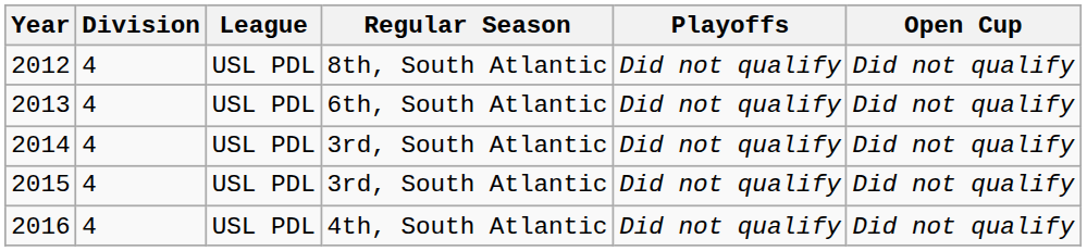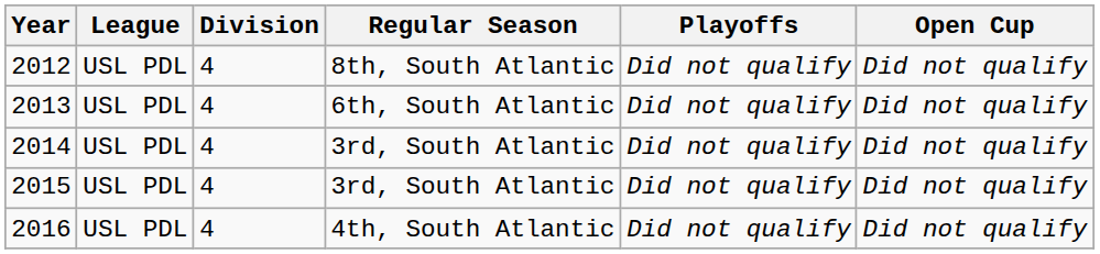 <table class="wikitable">
 <tr>
 <th>Year</th>
+<th>League</th>
 <th>Division</th>
-<th>League</th>
 <th>Regular Season</th>
 <th>Playoffs</th>
 <th>Open Cup</th>
 </tr>
 <tr>
 <td>2012</td>
+<td>USL PDL</td>
 <td>4</td>
-<td>USL PDL</td>
 <td>8th, South Atlantic</td>
 <td><em>Did not qualify</em></td>
 <td><em>Did not qualify</em></td>
 </tr>
 <tr>
 <td>2013</td>
+<td>USL PDL</td>
 <td>4</td>
-<td>USL PDL</td>
 <td>6th, South Atlantic</td>
 <td><em>Did not qualify</em></td>
 <td><em>Did not qualify</em></td>
 </tr>
 <tr>
 <td>2014</td>
+<td>USL PDL</td>
 <td>4</td>
-<td>USL PDL</td>
 <td>3rd, South Atlantic</td>
 <td><em>Did not qualify</em></td>
 <td><em>Did not qualify</em></td>
 </tr>
 <tr>
 <td>2015</td>
+<td>USL PDL</td>
 <td>4</td>
-<td>USL PDL</td>
 <td>3rd, South Atlantic</td>
 <td><em>Did not qualify</em></td>
 <td><em>Did not qualify</em></td>
 </tr>
 <tr>
 <td>2016</td>
+<td>USL PDL</td>
 <td>4</td>
-<td>USL PDL</td>
 <td>4th, South Atlantic</td>
 <td><em>Did not qualify</em></td>
 <td><em>Did not qualify</em></td>
 </tr>
 </table>
